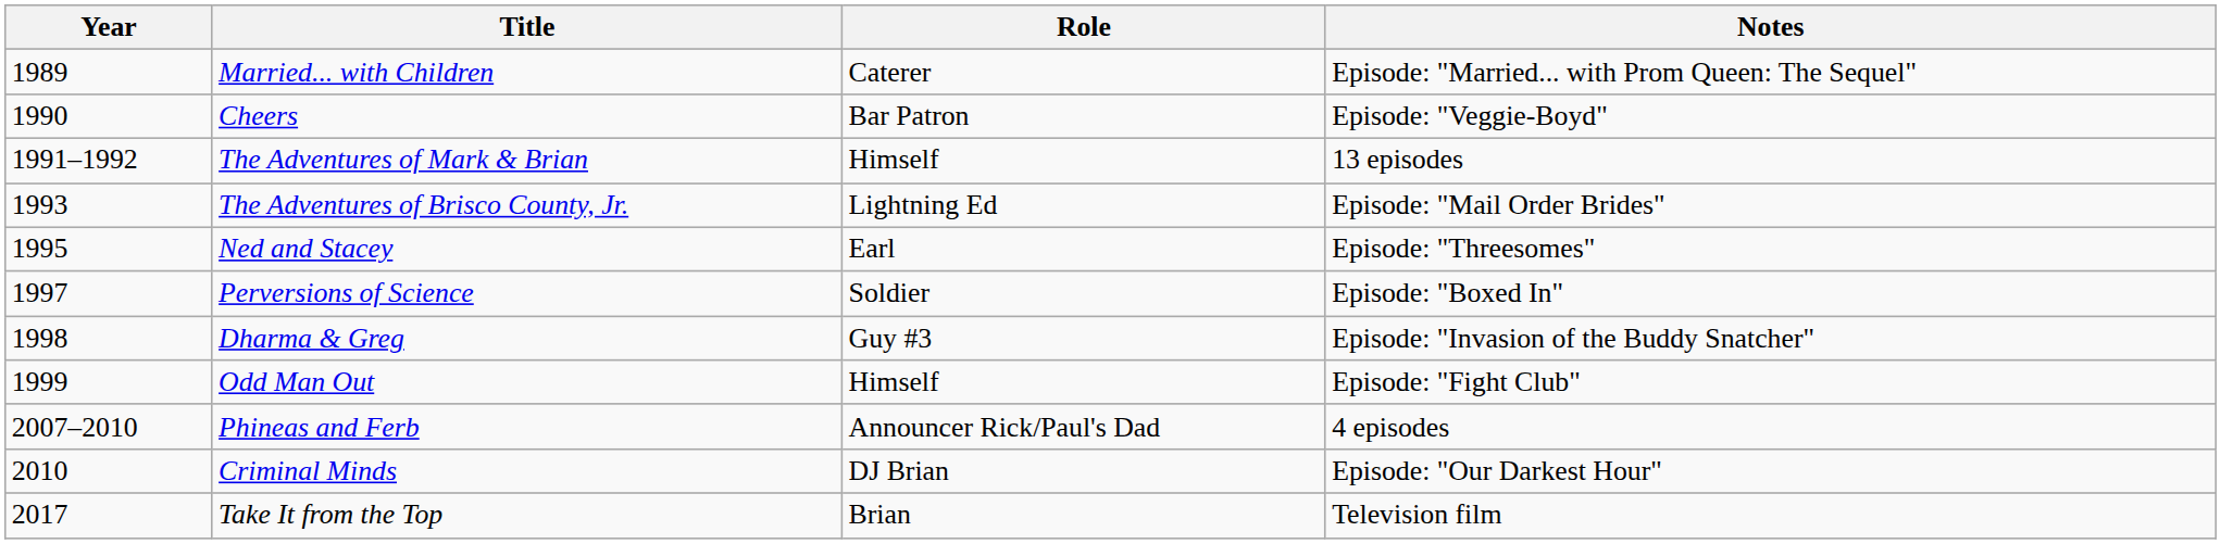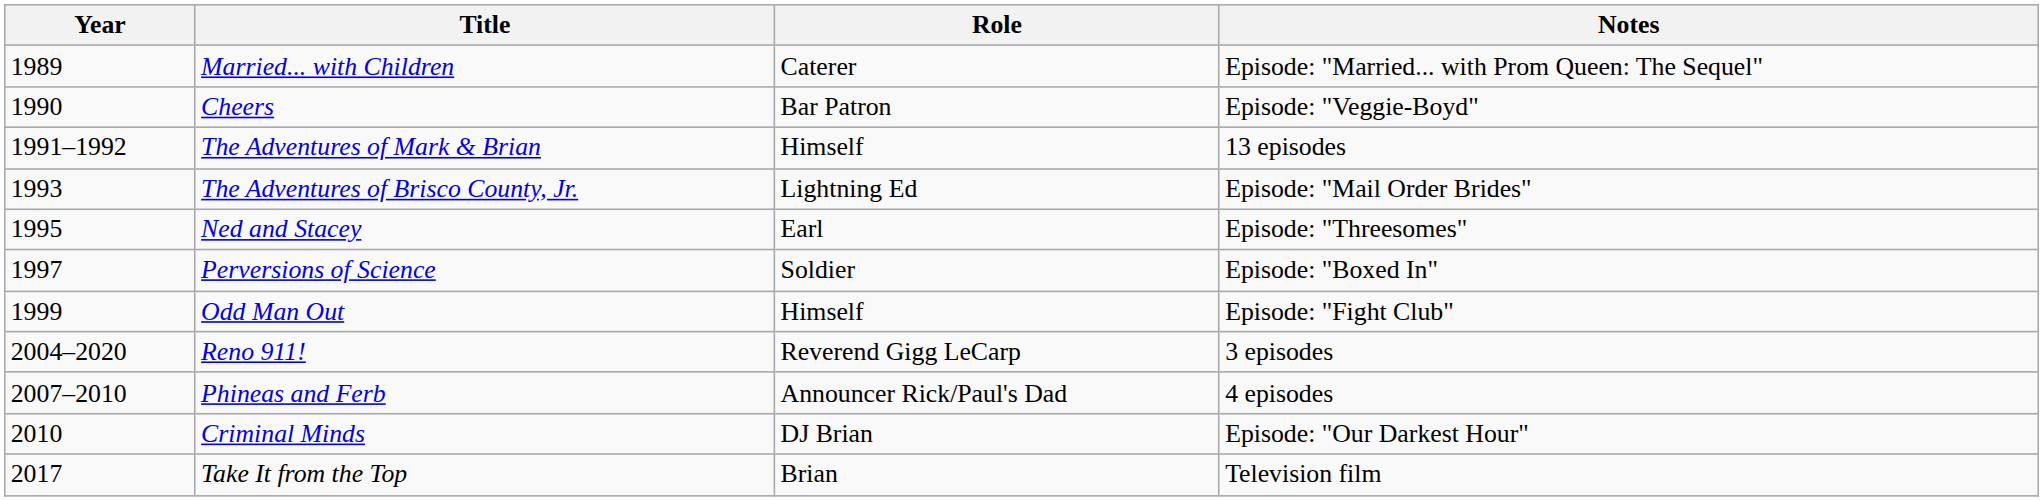 <table class="wikitable" width="100%">
 <tr>
 <th>Year</th>
 <th>Title</th>
 <th>Role</th>
 <th>Notes</th>
 </tr>
 <tr>
 <td>1989</td>
 <td><em><a href='#'>Married... with Children</a></em></td>
 <td>Caterer</td>
 <td>Episode: "Married... with Prom Queen: The Sequel"</td>
 </tr>
 <tr>
 <td>1990</td>
 <td><em><a href='#'>Cheers</a></em></td>
 <td>Bar Patron</td>
 <td>Episode: "Veggie-Boyd"</td>
 </tr>
 <tr>
 <td>1991–1992</td>
 <td><em><a href='#'>The Adventures of Mark & Brian</a></em></td>
 <td>Himself</td>
 <td>13 episodes</td>
 </tr>
 <tr>
 <td>1993</td>
 <td><em><a href='#'>The Adventures of Brisco County, Jr.</a></em></td>
 <td>Lightning Ed</td>
 <td>Episode: "Mail Order Brides"</td>
 </tr>
 <tr>
 <td>1995</td>
 <td><em><a href='#'>Ned and Stacey</a></em></td>
 <td>Earl</td>
 <td>Episode: "Threesomes"</td>
 </tr>
 <tr>
 <td>1997</td>
 <td><em><a href='#'>Perversions of Science</a></em></td>
 <td>Soldier</td>
 <td>Episode: "Boxed In"</td>
 </tr>
 <tr>
-<td>1998</td>
-<td><em><a href='#'>Dharma & Greg</a></em></td>
-<td>Guy #3</td>
-<td>Episode: "Invasion of the Buddy Snatcher"</td>
-</tr>
-<tr>
 <td>1999</td>
 <td><em><a href='#'>Odd Man Out</a></em></td>
 <td>Himself</td>
 <td>Episode: "Fight Club"</td>
+</tr>
+<tr>
+<td>2004–2020</td>
+<td><em><a href='#'>Reno 911!</a></em></td>
+<td>Reverend Gigg LeCarp</td>
+<td>3 episodes</td>
 </tr>
 <tr>
 <td>2007–2010</td>
 <td><em><a href='#'>Phineas and Ferb</a></em></td>
 <td>Announcer Rick/Paul's Dad</td>
 <td>4 episodes</td>
 </tr>
 <tr>
 <td>2010</td>
 <td><em><a href='#'>Criminal Minds</a></em></td>
 <td>DJ Brian</td>
 <td>Episode: "Our Darkest Hour"</td>
 </tr>
 <tr>
 <td>2017</td>
 <td><em>Take It from the Top</em></td>
 <td>Brian</td>
 <td>Television film</td>
 </tr>
 </table>
